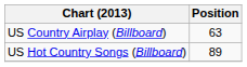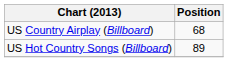 <table class="wikitable sortable">
 <tr>
 <th scope="col">Chart (2013)</th>
 <th scope="col">Position</th>
 </tr>
 <tr>
 <td>US <a href='#'>Country Airplay</a> (<em><a href='#'>Billboard</a></em>)</td>
-<td align="center">63</td>
+<td align="center">68</td>
 </tr>
 <tr>
 <td>US <a href='#'>Hot Country Songs</a> (<em><a href='#'>Billboard</a></em>)</td>
 <td align="center">89</td>
 </tr>
 <tr>
 </tr>
 </table>
